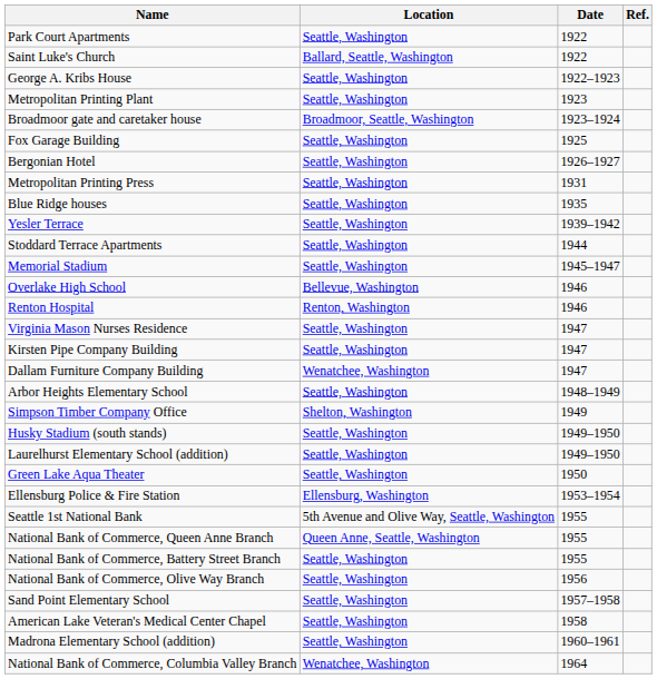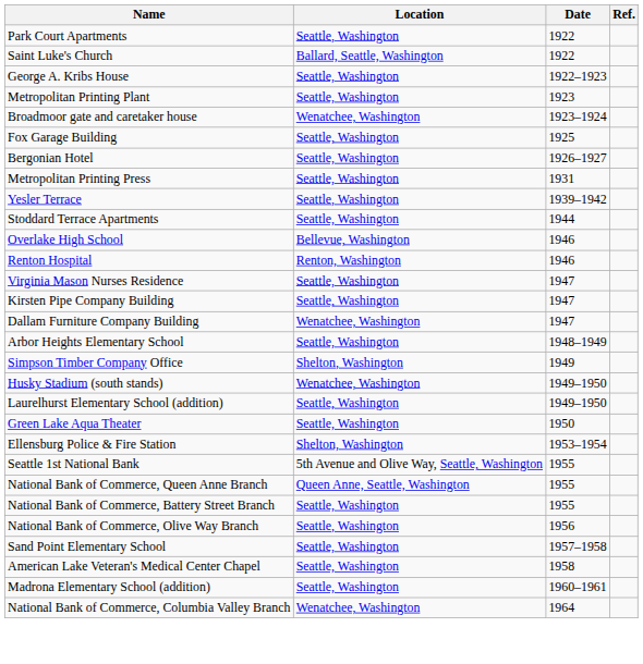 <table class="wikitable">
 <tr>
 <th>Name</th>
 <th>Location</th>
 <th>Date</th>
 <th>Ref.</th>
 </tr>
 <tr>
 <td>Park Court Apartments</td>
 <td><a href='#'>Seattle, Washington</a></td>
 <td>1922</td>
 <td></td>
 </tr>
 <tr>
 <td>Saint Luke's Church</td>
 <td><a href='#'>Ballard, Seattle, Washington</a></td>
 <td>1922</td>
 <td></td>
 </tr>
 <tr>
 <td>George A. Kribs House</td>
 <td><a href='#'>Seattle, Washington</a></td>
 <td>1922–1923</td>
 <td></td>
 </tr>
 <tr>
 <td>Metropolitan Printing Plant</td>
 <td><a href='#'>Seattle, Washington</a></td>
 <td>1923</td>
 <td></td>
 </tr>
 <tr>
 <td>Broadmoor gate and caretaker house</td>
-<td><a href='#'>Broadmoor, Seattle, Washington</a></td>
+<td><a href='#'>Wenatchee, Washington</a></td>
 <td>1923–1924</td>
 <td></td>
 </tr>
 <tr>
 <td>Fox Garage Building</td>
 <td><a href='#'>Seattle, Washington</a></td>
 <td>1925</td>
 <td></td>
 </tr>
 <tr>
 <td>Bergonian Hotel</td>
 <td><a href='#'>Seattle, Washington</a></td>
 <td>1926–1927</td>
 <td></td>
 </tr>
 <tr>
 <td>Metropolitan Printing Press</td>
 <td><a href='#'>Seattle, Washington</a></td>
 <td>1931</td>
 <td></td>
 </tr>
 <tr>
-<td>Blue Ridge houses</td>
-<td><a href='#'>Seattle, Washington</a></td>
-<td>1935</td>
-<td></td>
-</tr>
-<tr>
 <td><a href='#'>Yesler Terrace</a></td>
 <td><a href='#'>Seattle, Washington</a></td>
 <td>1939–1942</td>
 <td></td>
 </tr>
 <tr>
 <td>Stoddard Terrace Apartments</td>
 <td><a href='#'>Seattle, Washington</a></td>
 <td>1944</td>
-<td></td>
-</tr>
-<tr>
-<td><a href='#'>Memorial Stadium</a></td>
-<td><a href='#'>Seattle, Washington</a></td>
-<td>1945–1947</td>
 <td></td>
 </tr>
 <tr>
 <td><a href='#'>Overlake High School</a></td>
 <td><a href='#'>Bellevue, Washington</a></td>
 <td>1946</td>
 <td></td>
 </tr>
 <tr>
 <td><a href='#'>Renton Hospital</a></td>
 <td><a href='#'>Renton, Washington</a></td>
 <td>1946</td>
 <td></td>
 </tr>
 <tr>
 <td><a href='#'>Virginia Mason</a> Nurses Residence</td>
 <td><a href='#'>Seattle, Washington</a></td>
 <td>1947</td>
 <td></td>
 </tr>
 <tr>
 <td>Kirsten Pipe Company Building</td>
 <td><a href='#'>Seattle, Washington</a></td>
 <td>1947</td>
 <td></td>
 </tr>
 <tr>
 <td>Dallam Furniture Company Building</td>
 <td><a href='#'>Wenatchee, Washington</a></td>
 <td>1947</td>
 <td></td>
 </tr>
 <tr>
 <td>Arbor Heights Elementary School</td>
 <td><a href='#'>Seattle, Washington</a></td>
 <td>1948–1949</td>
 <td></td>
 </tr>
 <tr>
 <td><a href='#'>Simpson Timber Company</a> Office</td>
 <td><a href='#'>Shelton, Washington</a></td>
 <td>1949</td>
 <td></td>
 </tr>
 <tr>
 <td><a href='#'>Husky Stadium</a> (south stands)</td>
-<td><a href='#'>Seattle, Washington</a></td>
+<td><a href='#'>Wenatchee, Washington</a></td>
 <td>1949–1950</td>
 <td></td>
 </tr>
 <tr>
 <td>Laurelhurst Elementary School (addition)</td>
 <td><a href='#'>Seattle, Washington</a></td>
 <td>1949–1950</td>
 <td></td>
 </tr>
 <tr>
 <td><a href='#'>Green Lake Aqua Theater</a></td>
 <td><a href='#'>Seattle, Washington</a></td>
 <td>1950</td>
 <td></td>
 </tr>
 <tr>
 <td>Ellensburg Police & Fire Station</td>
-<td><a href='#'>Ellensburg, Washington</a></td>
+<td><a href='#'>Shelton, Washington</a></td>
 <td>1953–1954</td>
 <td></td>
 </tr>
 <tr>
 <td>Seattle 1st National Bank</td>
 <td>5th Avenue and Olive Way, <a href='#'>Seattle, Washington</a></td>
 <td>1955</td>
 <td></td>
 </tr>
 <tr>
 <td>National Bank of Commerce, Queen Anne Branch</td>
 <td><a href='#'>Queen Anne, Seattle, Washington</a></td>
 <td>1955</td>
 <td></td>
 </tr>
 <tr>
 <td>National Bank of Commerce, Battery Street Branch</td>
 <td><a href='#'>Seattle, Washington</a></td>
 <td>1955</td>
 <td></td>
 </tr>
 <tr>
 <td>National Bank of Commerce, Olive Way Branch</td>
 <td><a href='#'>Seattle, Washington</a></td>
 <td>1956</td>
 <td></td>
 </tr>
 <tr>
 <td>Sand Point Elementary School</td>
 <td><a href='#'>Seattle, Washington</a></td>
 <td>1957–1958</td>
 <td></td>
 </tr>
 <tr>
 <td>American Lake Veteran's Medical Center Chapel</td>
 <td><a href='#'>Seattle, Washington</a></td>
 <td>1958</td>
 <td></td>
 </tr>
 <tr>
 <td>Madrona Elementary School (addition)</td>
 <td><a href='#'>Seattle, Washington</a></td>
 <td>1960–1961</td>
 <td></td>
 </tr>
 <tr>
 <td>National Bank of Commerce, Columbia Valley Branch</td>
 <td><a href='#'>Wenatchee, Washington</a></td>
 <td>1964</td>
 <td></td>
 </tr>
 </table>
